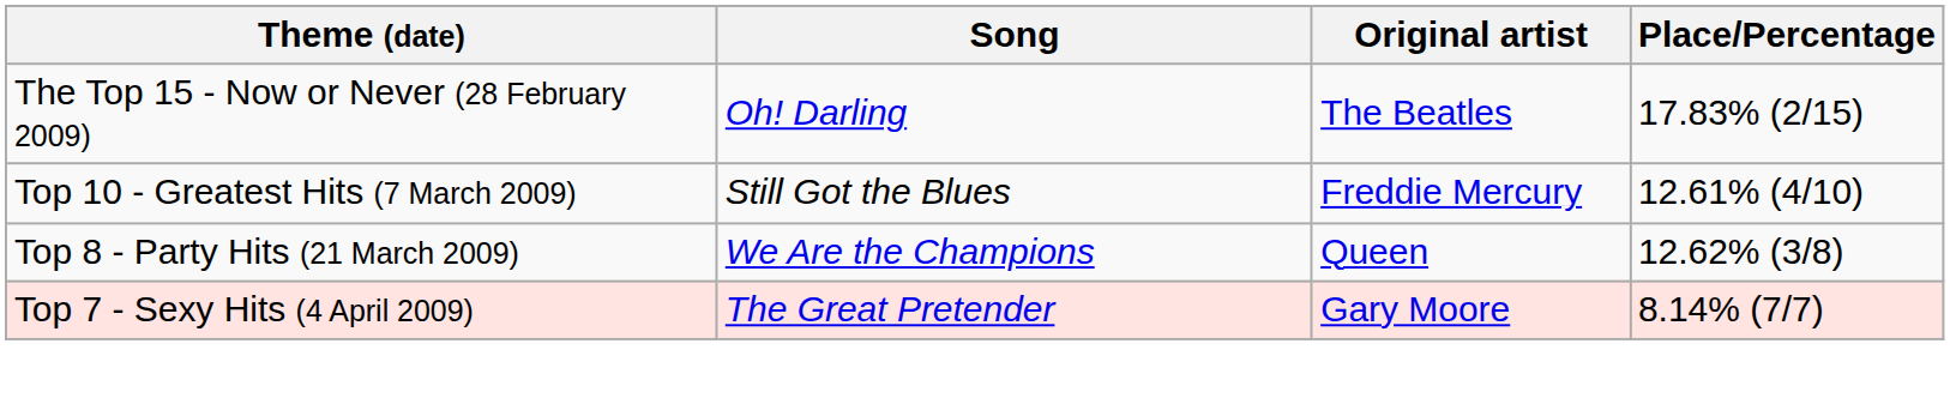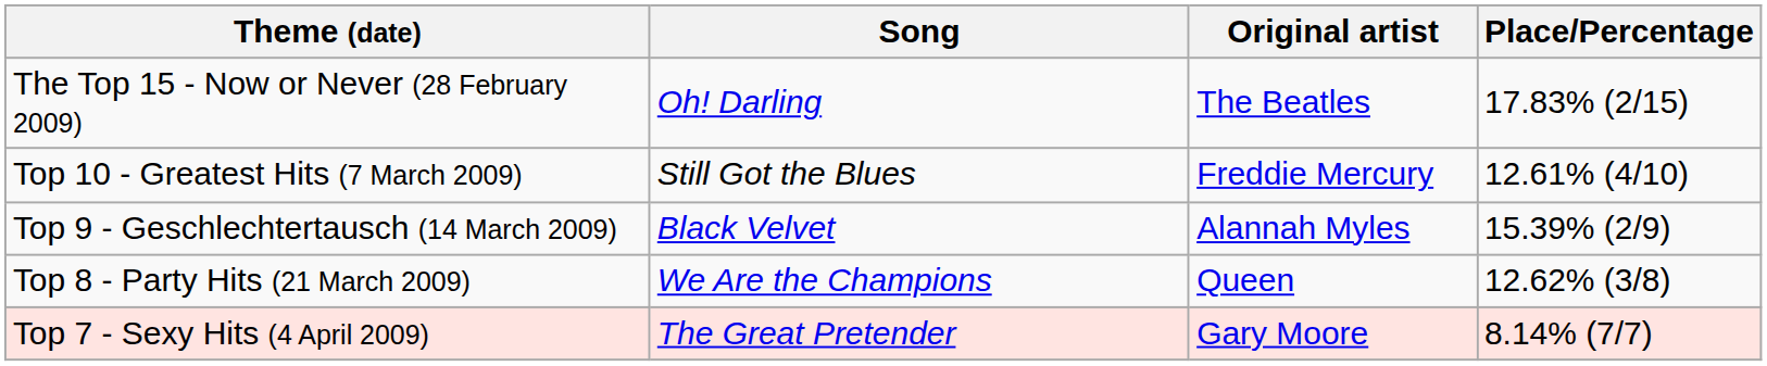 <table class="wikitable" style="font-size:97%;">
 <tr>
 <th style="width:300px;">Theme <small>(date)</small></th>
 <th style="width:250px;">Song</th>
 <th style="width:130px;">Original artist</th>
 <th style="width:120px;">Place/Percentage</th>
 </tr>
 <tr>
 <td>The Top 15 - Now or Never <small>(28 February 2009)</small></td>
 <td><em><a href='#'>Oh! Darling</a></em></td>
 <td><a href='#'>The Beatles</a></td>
 <td>17.83% (2/15)</td>
 </tr>
 <tr>
 <td>Top 10 - Greatest Hits <small>(7 March 2009)</small></td>
 <td><em>Still Got the Blues</em></td>
 <td><a href='#'>Freddie Mercury</a></td>
 <td>12.61% (4/10)</td>
 </tr>
 <tr>
+<td>Top 9 - Geschlechtertausch <small>(14 March 2009)</small></td>
+<td><em><a href='#'>Black Velvet</a></em></td>
+<td><a href='#'>Alannah Myles</a></td>
+<td>15.39% (2/9)</td>
+</tr>
+<tr>
 <td>Top 8 - Party Hits <small>(21 March 2009)</small></td>
 <td><em><a href='#'>We Are the Champions</a></em></td>
 <td><a href='#'>Queen</a></td>
 <td>12.62% (3/8)</td>
 </tr>
 <tr style="background:#ffe4e1;">
 <td>Top 7 - Sexy Hits <small>(4 April 2009)</small></td>
 <td><em><a href='#'>The Great Pretender</a></em></td>
 <td><a href='#'>Gary Moore</a></td>
 <td>8.14% (7/7)</td>
 </tr>
 </table>
